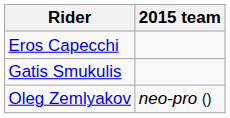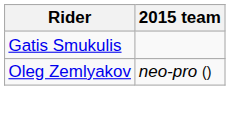 <table class="wikitable">
 <tr>
 <th>Rider</th>
 <th>2015 team</th>
-</tr>
-<tr>
-<td><a href='#'>Eros Capecchi</a></td>
-<td></td>
 </tr>
 <tr>
 <td><a href='#'>Gatis Smukulis</a></td>
 <td></td>
 </tr>
 <tr>
 <td><a href='#'>Oleg Zemlyakov</a></td>
 <td><em>neo-pro</em> <small>()</small></td>
 </tr>
 </table>
